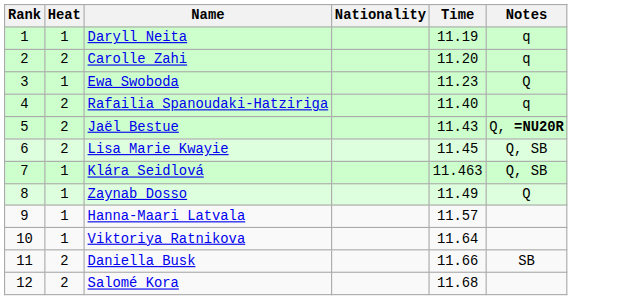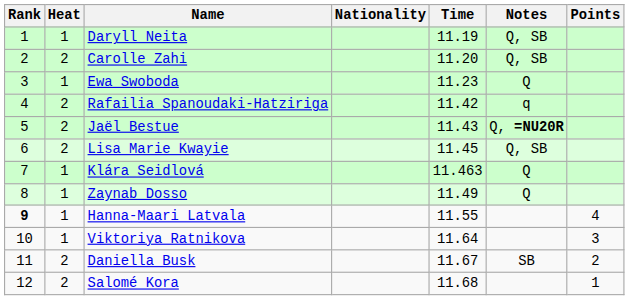 <table class="wikitable sortable" style="text-align:center; font-size:95%">
 <tr>
 <th>Rank</th>
 <th>Heat</th>
 <th>Name</th>
 <th>Nationality</th>
 <th>Time</th>
 <th>Notes</th>
+<th>Points</th>
 </tr>
 <tr bgcolor=ccffcc>
 <td>1</td>
 <td>1</td>
 <td align=left><a href='#'>Daryll Neita</a></td>
 <td align=left></td>
 <td>11.19</td>
-<td>q</td>
+<td>Q, SB</td>
+<td></td>
 </tr>
 <tr bgcolor=ccffcc>
 <td>2</td>
 <td>2</td>
 <td align=left><a href='#'>Carolle Zahi</a></td>
 <td align=left></td>
 <td>11.20</td>
-<td>q</td>
+<td>Q, SB</td>
+<td></td>
 </tr>
 <tr bgcolor=ccffcc>
 <td>3</td>
 <td>1</td>
 <td align=left><a href='#'>Ewa Swoboda</a></td>
 <td align=left></td>
 <td>11.23</td>
 <td>Q</td>
+<td></td>
 </tr>
 <tr bgcolor=ccffcc>
 <td>4</td>
 <td>2</td>
 <td align=left><a href='#'>Rafailia Spanoudaki-Hatziriga</a></td>
 <td align=left></td>
-<td>11.40</td>
+<td>11.42</td>
 <td>q</td>
+<td></td>
 </tr>
 <tr bgcolor=ccffcc>
 <td>5</td>
 <td>2</td>
 <td align=left><a href='#'>Jaël Bestue</a></td>
 <td align=left></td>
 <td>11.43</td>
 <td>Q, <strong>=NU20R</strong></td>
+<td></td>
 </tr>
 <tr bgcolor=ddffdd>
 <td>6</td>
 <td>2</td>
 <td align=left><a href='#'>Lisa Marie Kwayie</a></td>
 <td align=left></td>
 <td>11.45</td>
 <td>Q, SB</td>
+<td></td>
 </tr>
 <tr bgcolor=ccffcc>
 <td>7</td>
 <td>1</td>
 <td align=left><a href='#'>Klára Seidlová</a></td>
 <td align=left></td>
 <td>11.463</td>
-<td>Q, SB</td>
+<td>Q</td>
+<td></td>
 </tr>
 <tr bgcolor=ddffdd>
 <td>8</td>
 <td>1</td>
 <td align=left><a href='#'>Zaynab Dosso</a></td>
 <td align=left></td>
 <td>11.49</td>
 <td>Q</td>
+<td></td>
 </tr>
 <tr>
-<td>9</td>
+<td><strong>9</strong></td>
 <td>1</td>
 <td align=left><a href='#'>Hanna-Maari Latvala</a></td>
 <td align=left></td>
-<td>11.57</td>
+<td>11.55</td>
 <td></td>
+<td>4</td>
 </tr>
 <tr>
 <td>10</td>
 <td>1</td>
 <td align=left><a href='#'>Viktoriya Ratnikova</a></td>
 <td align=left></td>
 <td>11.64</td>
 <td></td>
+<td>3</td>
 </tr>
 <tr>
 <td>11</td>
 <td>2</td>
 <td align=left><a href='#'>Daniella Busk</a></td>
 <td align=left></td>
-<td>11.66</td>
+<td>11.67</td>
 <td>SB</td>
+<td>2</td>
 </tr>
 <tr>
 <td>12</td>
 <td>2</td>
 <td align=left><a href='#'>Salomé Kora</a></td>
 <td align=left></td>
 <td>11.68</td>
 <td></td>
+<td>1</td>
 </tr>
 </table>
